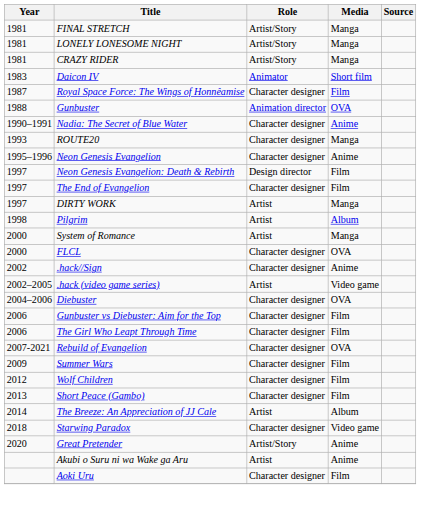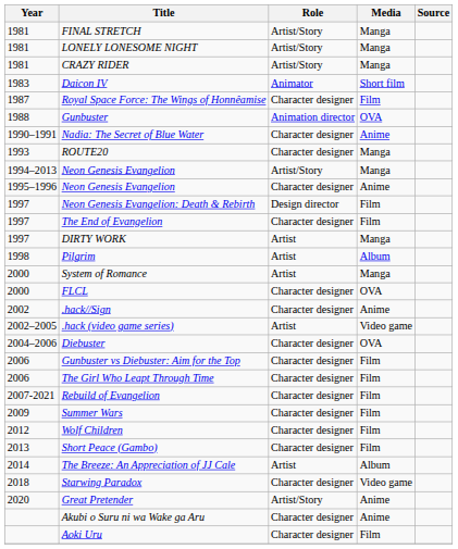 <table class="wikitable sortable plainrowheaders">
 <tr>
 <th>Year</th>
 <th>Title</th>
 <th>Role</th>
 <th>Media</th>
 <th class="unsortable">Source</th>
 </tr>
 <tr>
 <td>1981</td>
 <td><em>FINAL STRETCH</em></td>
 <td>Artist/Story</td>
 <td>Manga</td>
 <td></td>
 </tr>
 <tr>
 <td>1981</td>
 <td><em>LONELY LONESOME NIGHT</em></td>
 <td>Artist/Story</td>
 <td>Manga</td>
 <td></td>
 </tr>
 <tr>
 <td>1981</td>
 <td><em>CRAZY RIDER</em></td>
 <td>Artist/Story</td>
 <td>Manga</td>
 <td></td>
 </tr>
 <tr>
 <td>1983</td>
 <td><em><a href='#'>Daicon IV</a></em></td>
 <td><a href='#'>Animator</a></td>
 <td><a href='#'>Short film</a></td>
 <td></td>
 </tr>
 <tr>
 <td>1987</td>
 <td><em><a href='#'>Royal Space Force: The Wings of Honnêamise</a></em></td>
 <td>Character designer</td>
 <td><a href='#'>Film</a></td>
 <td></td>
 </tr>
 <tr>
 <td>1988</td>
 <td><em><a href='#'>Gunbuster</a></em></td>
 <td><a href='#'>Animation director</a></td>
 <td><a href='#'>OVA</a></td>
 <td></td>
 </tr>
 <tr>
 <td>1990–1991</td>
 <td><em><a href='#'>Nadia: The Secret of Blue Water</a></em></td>
 <td>Character designer</td>
 <td><a href='#'>Anime</a></td>
 <td></td>
 </tr>
 <tr>
 <td>1993</td>
 <td><em>ROUTE20</em></td>
 <td>Character designer</td>
+<td>Manga</td>
+<td></td>
+</tr>
+<tr>
+<td>1994–2013</td>
+<td><em><a href='#'>Neon Genesis Evangelion</a></em></td>
+<td>Artist/Story</td>
 <td>Manga</td>
 <td></td>
 </tr>
 <tr>
 <td>1995–1996</td>
 <td><em><a href='#'>Neon Genesis Evangelion</a></em></td>
 <td>Character designer</td>
 <td>Anime</td>
 <td></td>
 </tr>
 <tr>
 <td>1997</td>
 <td><em><a href='#'>Neon Genesis Evangelion: Death & Rebirth</a></em></td>
 <td>Design director</td>
 <td>Film</td>
 <td></td>
 </tr>
 <tr>
 <td>1997</td>
 <td><em><a href='#'>The End of Evangelion</a></em></td>
 <td>Character designer</td>
 <td>Film</td>
 <td></td>
 </tr>
 <tr>
 <td>1997</td>
 <td><em>DIRTY WORK</em></td>
 <td>Artist</td>
 <td>Manga</td>
 <td></td>
 </tr>
 <tr>
 <td>1998</td>
 <td><em><a href='#'>Pilgrim</a></em></td>
 <td>Artist</td>
 <td><a href='#'>Album</a></td>
 <td></td>
 </tr>
 <tr>
 <td>2000</td>
 <td><em>System of Romance</em></td>
 <td>Artist</td>
 <td>Manga</td>
 <td></td>
 </tr>
 <tr>
 <td>2000</td>
 <td><em><a href='#'>FLCL</a></em></td>
 <td>Character designer</td>
 <td>OVA</td>
 <td></td>
 </tr>
 <tr>
 <td>2002</td>
 <td><em><a href='#'>.hack//Sign</a></em></td>
 <td>Character designer</td>
 <td>Anime</td>
 <td></td>
 </tr>
 <tr>
 <td>2002–2005</td>
 <td><em><a href='#'>.hack (video game series)</a></em></td>
 <td>Artist</td>
 <td>Video game</td>
 <td></td>
 </tr>
 <tr>
 <td>2004–2006</td>
 <td><em><a href='#'>Diebuster</a></em></td>
 <td>Character designer</td>
 <td>OVA</td>
 <td></td>
 </tr>
 <tr>
 <td>2006</td>
 <td><em><a href='#'>Gunbuster vs Diebuster: Aim for the Top</a></em></td>
 <td>Character designer</td>
 <td>Film</td>
 <td></td>
 </tr>
 <tr>
 <td>2006</td>
 <td><em><a href='#'>The Girl Who Leapt Through Time</a></em></td>
 <td>Character designer</td>
 <td>Film</td>
 <td></td>
 </tr>
 <tr>
 <td>2007-2021</td>
 <td><em><a href='#'>Rebuild of Evangelion</a></em></td>
 <td>Character designer</td>
-<td>OVA</td>
+<td>Film</td>
 <td></td>
 </tr>
 <tr>
 <td>2009</td>
 <td><em><a href='#'>Summer Wars</a></em></td>
 <td>Character designer</td>
 <td>Film</td>
 <td></td>
 </tr>
 <tr>
 <td>2012</td>
 <td><em><a href='#'>Wolf Children</a></em></td>
 <td>Character designer</td>
 <td>Film</td>
 <td></td>
 </tr>
 <tr>
 <td>2013</td>
 <td><em><a href='#'>Short Peace (Gambo)</a></em></td>
 <td>Character designer</td>
 <td>Film</td>
 <td></td>
 </tr>
 <tr>
 <td>2014</td>
 <td><em><a href='#'>The Breeze: An Appreciation of JJ Cale</a></em></td>
 <td>Artist</td>
 <td>Album</td>
 <td></td>
 </tr>
 <tr>
 <td>2018</td>
 <td><em><a href='#'>Starwing Paradox</a></em></td>
 <td>Character designer</td>
 <td>Video game</td>
 <td></td>
 </tr>
 <tr>
 <td>2020</td>
 <td><em><a href='#'>Great Pretender</a></em></td>
 <td>Artist/Story</td>
 <td>Anime</td>
 <td></td>
 </tr>
 <tr>
 <td></td>
 <td><em>Akubi o Suru ni wa Wake ga Aru</em></td>
-<td>Artist</td>
+<td>Character designer</td>
 <td>Anime</td>
 <td></td>
 </tr>
 <tr>
 <td></td>
 <td><em><a href='#'>Aoki Uru</a></em></td>
 <td>Character designer</td>
 <td>Film</td>
 <td><br></td>
 </tr>
 <tr>
 </tr>
 </table>
